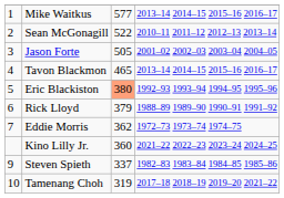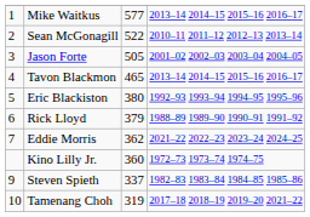 <table class="wikitable">
 <tr>
 </tr>
 <tr>
 <td>1</td>
 <td>Mike Waitkus</td>
 <td>577</td>
 <td style="font-size:80%;"><a href='#'>2013–14</a> <a href='#'>2014–15</a> <a href='#'>2015–16</a> <a href='#'>2016–17</a></td>
 </tr>
 <tr>
 <td>2</td>
 <td>Sean McGonagill</td>
 <td>522</td>
 <td style="font-size:80%;"><a href='#'>2010–11</a> <a href='#'>2011–12</a> <a href='#'>2012–13</a> <a href='#'>2013–14</a></td>
 </tr>
 <tr>
 <td>3</td>
 <td><a href='#'>Jason Forte</a></td>
 <td>505</td>
 <td style="font-size:80%;"><a href='#'>2001–02</a> <a href='#'>2002–03</a> <a href='#'>2003–04</a> <a href='#'>2004–05</a></td>
 </tr>
 <tr>
 <td>4</td>
 <td>Tavon Blackmon</td>
 <td>465</td>
 <td style="font-size:80%;"><a href='#'>2013–14</a> <a href='#'>2014–15</a> <a href='#'>2015–16</a> <a href='#'>2016–17</a></td>
 </tr>
 <tr>
 <td>5</td>
 <td>Eric Blackiston</td>
-<td style="background: lightsalmon;">380</td>
+<td>380</td>
 <td style="font-size:80%;"><a href='#'>1992–93</a> <a href='#'>1993–94</a> <a href='#'>1994–95</a> <a href='#'>1995–96</a></td>
 </tr>
 <tr>
 <td>6</td>
 <td>Rick Lloyd</td>
 <td>379</td>
 <td style="font-size:80%;"><a href='#'>1988–89</a> <a href='#'>1989–90</a> <a href='#'>1990–91</a> <a href='#'>1991–92</a></td>
 </tr>
 <tr>
 <td>7</td>
 <td>Eddie Morris</td>
 <td>362</td>
-<td style="font-size:80%;"><a href='#'>1972–73</a> <a href='#'>1973–74</a> <a href='#'>1974–75</a></td>
+<td style="font-size:80%;"><a href='#'>2021–22</a> <a href='#'>2022–23</a> <a href='#'>2023–24</a> <a href='#'>2024–25</a></td>
 </tr>
 <tr>
 <td></td>
 <td>Kino Lilly Jr.</td>
 <td>360</td>
-<td style="font-size:80%;"><a href='#'>2021–22</a> <a href='#'>2022–23</a> <a href='#'>2023–24</a> <a href='#'>2024–25</a></td>
+<td style="font-size:80%;"><a href='#'>1972–73</a> <a href='#'>1973–74</a> <a href='#'>1974–75</a></td>
 </tr>
 <tr>
 <td>9</td>
 <td>Steven Spieth</td>
 <td>337</td>
 <td style="font-size:80%;"><a href='#'>1982–83</a> <a href='#'>1983–84</a> <a href='#'>1984–85</a> <a href='#'>1985–86</a></td>
 </tr>
 <tr>
 <td>10</td>
 <td>Tamenang Choh</td>
 <td>319</td>
 <td style="font-size:80%;"><a href='#'>2017–18</a> <a href='#'>2018–19</a> <a href='#'>2019–20</a> <a href='#'>2021–22</a></td>
 </tr>
 </table>
